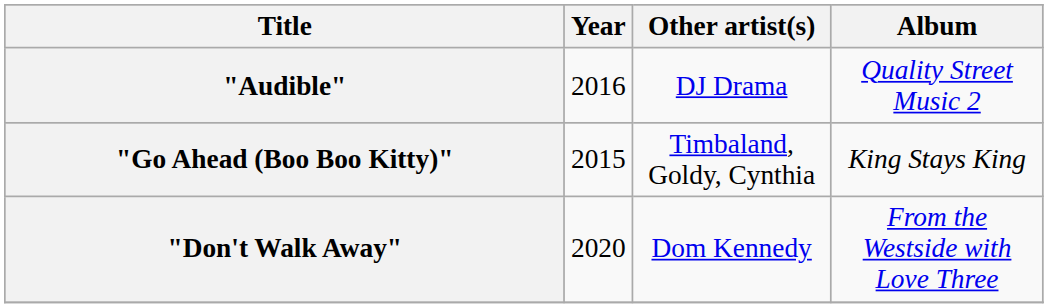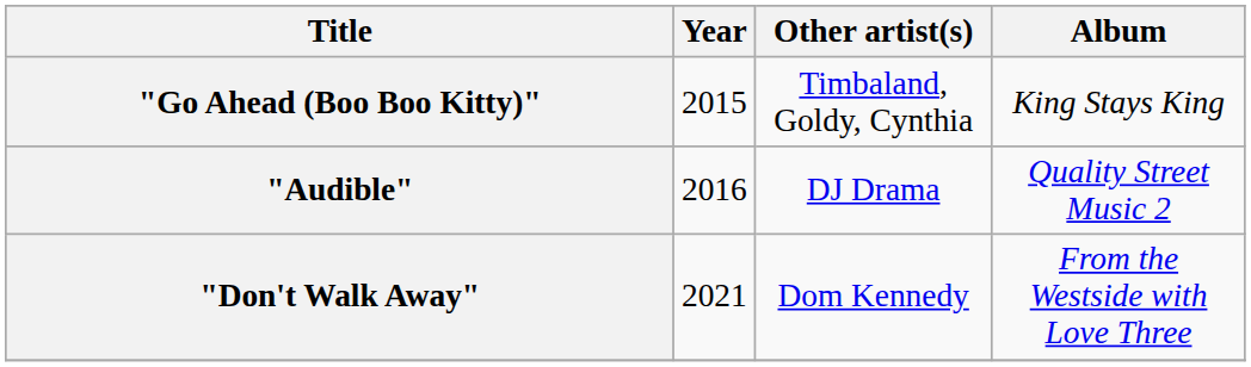 <table class="wikitable plainrowheaders" style="text-align:center;">
 <tr>
 <th scope="col" style="width:20em;">Title</th>
 <th scope="col">Year</th>
 <th scope="col">Other artist(s)</th>
 <th scope="col">Album</th>
 </tr>
 <tr>
+<th scope="row">"Go Ahead (Boo Boo Kitty)"</th>
+<td rowspan="1">2015</td>
+<td><a href='#'>Timbaland</a>, Goldy, Cynthia</td>
+<td><em>King Stays King</em></td>
+</tr>
+<tr>
 <th scope="row">"Audible"</th>
 <td rowspan="1">2016</td>
 <td><a href='#'>DJ Drama</a></td>
 <td><em><a href='#'>Quality Street Music 2</a></em></td>
 </tr>
 <tr>
-<th scope="row">"Go Ahead (Boo Boo Kitty)"</th>
-<td rowspan="1">2015</td>
-<td><a href='#'>Timbaland</a>, Goldy, Cynthia</td>
-<td><em>King Stays King</em></td>
-</tr>
-<tr>
 <th scope="row">"Don't Walk Away"</th>
-<td rowspan="1">2020</td>
+<td rowspan="1">2021</td>
 <td><a href='#'>Dom Kennedy</a></td>
 <td><em><a href='#'>From the Westside with Love Three</a></em></td>
 </tr>
 <tr>
 </tr>
 </table>
